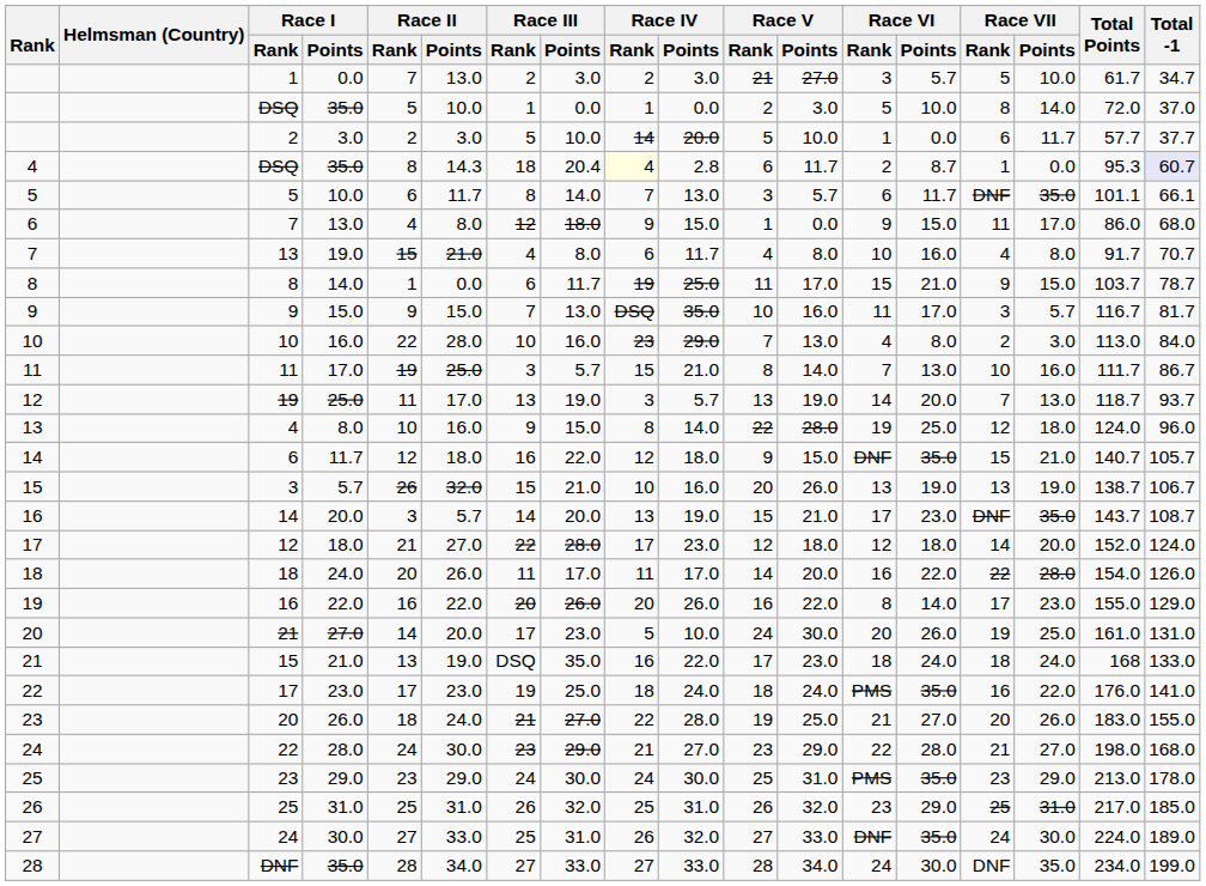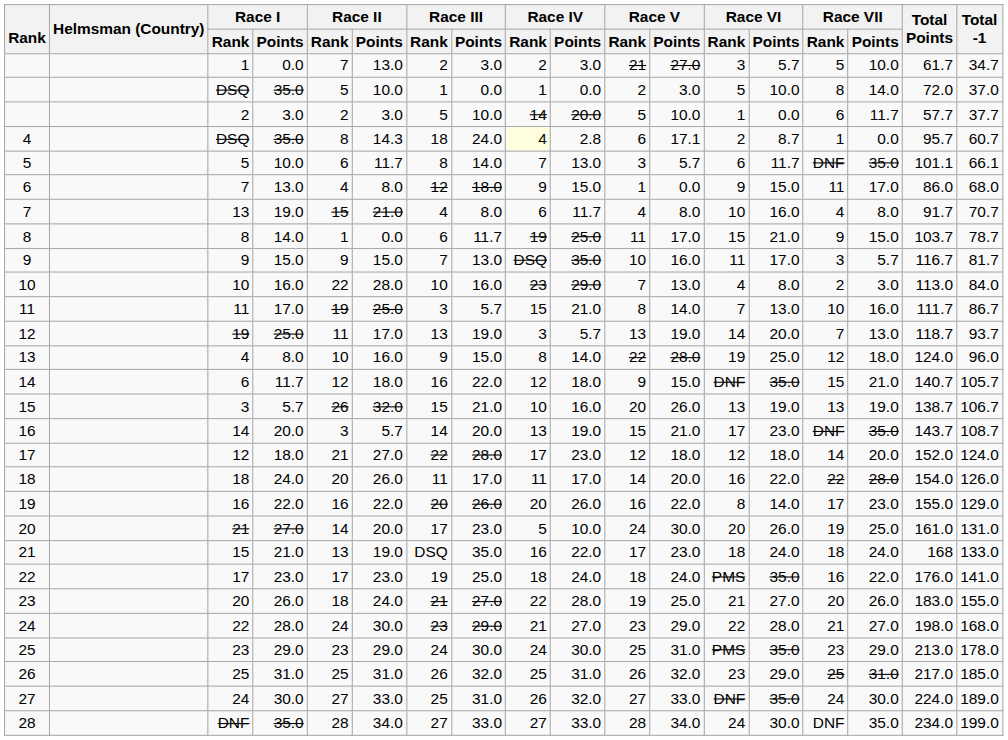 <table class="wikitable" style="text-align:right; font-size:90%">
 <tr>
 <th rowspan="2"><br>Rank</th>
 <th rowspan="2">Helmsman (Country)</th>
 <th colspan="2">Race I</th>
 <th colspan="2">Race II</th>
 <th colspan="2">Race III</th>
 <th colspan="2">Race IV</th>
 <th colspan="2">Race V</th>
 <th colspan="2">Race VI</th>
 <th colspan="2">Race VII</th>
 <th rowspan="2">Total <br>Points <br> </th>
 <th rowspan="2">Total<br>-1<br> </th>
 </tr>
 <tr>
 <th>Rank</th>
 <th>Points</th>
 <th>Rank</th>
 <th>Points</th>
 <th>Rank</th>
 <th>Points</th>
 <th>Rank</th>
 <th>Points</th>
 <th>Rank</th>
 <th>Points</th>
 <th>Rank</th>
 <th>Points</th>
 <th>Rank</th>
 <th>Points</th>
 </tr>
 <tr style="vertical-align:top;">
 <td align=center></td>
 <td align=left></td>
 <td>1</td>
 <td>0.0</td>
 <td>7</td>
 <td>13.0</td>
 <td>2</td>
 <td>3.0</td>
 <td>2</td>
 <td>3.0</td>
 <td><s>21</s></td>
 <td><s>27.0</s></td>
 <td>3</td>
 <td>5.7</td>
 <td>5</td>
 <td>10.0</td>
 <td>61.7</td>
 <td>34.7</td>
 </tr>
 <tr>
 <td align=center></td>
 <td align=left></td>
 <td><s>DSQ</s></td>
 <td><s>35.0</s></td>
 <td>5</td>
 <td>10.0</td>
 <td>1</td>
 <td>0.0</td>
 <td>1</td>
 <td>0.0</td>
 <td>2</td>
 <td>3.0</td>
 <td>5</td>
 <td>10.0</td>
 <td>8</td>
 <td>14.0</td>
 <td>72.0</td>
 <td>37.0</td>
 </tr>
 <tr>
 <td align=center></td>
 <td align=left></td>
 <td>2</td>
 <td>3.0</td>
 <td>2</td>
 <td>3.0</td>
 <td>5</td>
 <td>10.0</td>
 <td><s>14</s></td>
 <td><s>20.0</s></td>
 <td>5</td>
 <td>10.0</td>
 <td>1</td>
 <td>0.0</td>
 <td>6</td>
 <td>11.7</td>
 <td>57.7</td>
 <td>37.7</td>
 </tr>
 <tr>
 <td align=center>4</td>
 <td align=left></td>
 <td><s>DSQ</s></td>
 <td><s>35.0</s></td>
 <td>8</td>
 <td>14.3</td>
 <td>18</td>
-<td>20.4</td>
+<td>24.0</td>
 <td style="background: lightyellow;">4</td>
 <td>2.8</td>
 <td>6</td>
-<td>11.7</td>
+<td>17.1</td>
 <td>2</td>
 <td>8.7</td>
 <td>1</td>
 <td>0.0</td>
-<td>95.3</td>
-<td style="background: lavender;">60.7</td>
+<td>95.7</td>
+<td>60.7</td>
 </tr>
 <tr>
 <td align=center>5</td>
 <td align=left></td>
 <td>5</td>
 <td>10.0</td>
 <td>6</td>
 <td>11.7</td>
 <td>8</td>
 <td>14.0</td>
 <td>7</td>
 <td>13.0</td>
 <td>3</td>
 <td>5.7</td>
 <td>6</td>
 <td>11.7</td>
 <td><s>DNF</s></td>
 <td><s>35.0</s></td>
 <td>101.1</td>
 <td>66.1</td>
 </tr>
 <tr>
 <td align=center>6</td>
 <td align=left></td>
 <td>7</td>
 <td>13.0</td>
 <td>4</td>
 <td>8.0</td>
 <td><s>12</s></td>
 <td><s>18.0</s></td>
 <td>9</td>
 <td>15.0</td>
 <td>1</td>
 <td>0.0</td>
 <td>9</td>
 <td>15.0</td>
 <td>11</td>
 <td>17.0</td>
 <td>86.0</td>
 <td>68.0</td>
 </tr>
 <tr>
 <td align=center>7</td>
 <td align=left></td>
 <td>13</td>
 <td>19.0</td>
 <td><s>15</s></td>
 <td><s>21.0</s></td>
 <td>4</td>
 <td>8.0</td>
 <td>6</td>
 <td>11.7</td>
 <td>4</td>
 <td>8.0</td>
 <td>10</td>
 <td>16.0</td>
 <td>4</td>
 <td>8.0</td>
 <td>91.7</td>
 <td>70.7</td>
 </tr>
 <tr>
 <td align=center>8</td>
 <td align=left></td>
 <td>8</td>
 <td>14.0</td>
 <td>1</td>
 <td>0.0</td>
 <td>6</td>
 <td>11.7</td>
 <td><s>19</s></td>
 <td><s>25.0</s></td>
 <td>11</td>
 <td>17.0</td>
 <td>15</td>
 <td>21.0</td>
 <td>9</td>
 <td>15.0</td>
 <td>103.7</td>
 <td>78.7</td>
 </tr>
 <tr>
 <td align=center>9</td>
 <td align=left></td>
 <td>9</td>
 <td>15.0</td>
 <td>9</td>
 <td>15.0</td>
 <td>7</td>
 <td>13.0</td>
 <td><s>DSQ</s></td>
 <td><s>35.0</s></td>
 <td>10</td>
 <td>16.0</td>
 <td>11</td>
 <td>17.0</td>
 <td>3</td>
 <td>5.7</td>
 <td>116.7</td>
 <td>81.7</td>
 </tr>
 <tr>
 <td align=center>10</td>
 <td align=left></td>
 <td>10</td>
 <td>16.0</td>
 <td>22</td>
 <td>28.0</td>
 <td>10</td>
 <td>16.0</td>
 <td><s>23</s></td>
 <td><s>29.0</s></td>
 <td>7</td>
 <td>13.0</td>
 <td>4</td>
 <td>8.0</td>
 <td>2</td>
 <td>3.0</td>
 <td>113.0</td>
 <td>84.0</td>
 </tr>
 <tr>
 <td align=center>11</td>
 <td align=left></td>
 <td>11</td>
 <td>17.0</td>
 <td><s>19</s></td>
 <td><s>25.0</s></td>
 <td>3</td>
 <td>5.7</td>
 <td>15</td>
 <td>21.0</td>
 <td>8</td>
 <td>14.0</td>
 <td>7</td>
 <td>13.0</td>
 <td>10</td>
 <td>16.0</td>
 <td>111.7</td>
 <td>86.7</td>
 </tr>
 <tr>
 <td align=center>12</td>
 <td align=left></td>
 <td><s>19</s></td>
 <td><s>25.0</s></td>
 <td>11</td>
 <td>17.0</td>
 <td>13</td>
 <td>19.0</td>
 <td>3</td>
 <td>5.7</td>
 <td>13</td>
 <td>19.0</td>
 <td>14</td>
 <td>20.0</td>
 <td>7</td>
 <td>13.0</td>
 <td>118.7</td>
 <td>93.7</td>
 </tr>
 <tr>
 <td align=center>13</td>
 <td align=left></td>
 <td>4</td>
 <td>8.0</td>
 <td>10</td>
 <td>16.0</td>
 <td>9</td>
 <td>15.0</td>
 <td>8</td>
 <td>14.0</td>
 <td><s>22</s></td>
 <td><s>28.0</s></td>
 <td>19</td>
 <td>25.0</td>
 <td>12</td>
 <td>18.0</td>
 <td>124.0</td>
 <td>96.0</td>
 </tr>
 <tr>
 <td align=center>14</td>
 <td align=left></td>
 <td>6</td>
 <td>11.7</td>
 <td>12</td>
 <td>18.0</td>
 <td>16</td>
 <td>22.0</td>
 <td>12</td>
 <td>18.0</td>
 <td>9</td>
 <td>15.0</td>
 <td><s>DNF</s></td>
 <td><s>35.0</s></td>
 <td>15</td>
 <td>21.0</td>
 <td>140.7</td>
 <td>105.7</td>
 </tr>
 <tr>
 <td align=center>15</td>
 <td align=left></td>
 <td>3</td>
 <td>5.7</td>
 <td><s>26</s></td>
 <td><s>32.0</s></td>
 <td>15</td>
 <td>21.0</td>
 <td>10</td>
 <td>16.0</td>
 <td>20</td>
 <td>26.0</td>
 <td>13</td>
 <td>19.0</td>
 <td>13</td>
 <td>19.0</td>
 <td>138.7</td>
 <td>106.7</td>
 </tr>
 <tr>
 <td align=center>16</td>
 <td align=left></td>
 <td>14</td>
 <td>20.0</td>
 <td>3</td>
 <td>5.7</td>
 <td>14</td>
 <td>20.0</td>
 <td>13</td>
 <td>19.0</td>
 <td>15</td>
 <td>21.0</td>
 <td>17</td>
 <td>23.0</td>
 <td><s>DNF</s></td>
 <td><s>35.0</s></td>
 <td>143.7</td>
 <td>108.7</td>
 </tr>
 <tr>
 <td align=center>17</td>
 <td align=left></td>
 <td>12</td>
 <td>18.0</td>
 <td>21</td>
 <td>27.0</td>
 <td><s>22</s></td>
 <td><s>28.0</s></td>
 <td>17</td>
 <td>23.0</td>
 <td>12</td>
 <td>18.0</td>
 <td>12</td>
 <td>18.0</td>
 <td>14</td>
 <td>20.0</td>
 <td>152.0</td>
 <td>124.0</td>
 </tr>
 <tr>
 <td align=center>18</td>
 <td align=left></td>
 <td>18</td>
 <td>24.0</td>
 <td>20</td>
 <td>26.0</td>
 <td>11</td>
 <td>17.0</td>
 <td>11</td>
 <td>17.0</td>
 <td>14</td>
 <td>20.0</td>
 <td>16</td>
 <td>22.0</td>
 <td><s>22</s></td>
 <td><s>28.0</s></td>
 <td>154.0</td>
 <td>126.0</td>
 </tr>
 <tr>
 <td align=center>19</td>
 <td align=left></td>
 <td>16</td>
 <td>22.0</td>
 <td>16</td>
 <td>22.0</td>
 <td><s>20</s></td>
 <td><s>26.0</s></td>
 <td>20</td>
 <td>26.0</td>
 <td>16</td>
 <td>22.0</td>
 <td>8</td>
 <td>14.0</td>
 <td>17</td>
 <td>23.0</td>
 <td>155.0</td>
 <td>129.0</td>
 </tr>
 <tr>
 <td align=center>20</td>
 <td align=left></td>
 <td><s>21</s></td>
 <td><s>27.0</s></td>
 <td>14</td>
 <td>20.0</td>
 <td>17</td>
 <td>23.0</td>
 <td>5</td>
 <td>10.0</td>
 <td>24</td>
 <td>30.0</td>
 <td>20</td>
 <td>26.0</td>
 <td>19</td>
 <td>25.0</td>
 <td>161.0</td>
 <td>131.0</td>
 </tr>
 <tr>
 <td align=center>21</td>
 <td align=left></td>
 <td>15</td>
 <td>21.0</td>
 <td>13</td>
 <td>19.0</td>
 <td>DSQ</td>
 <td>35.0</td>
 <td>16</td>
 <td>22.0</td>
 <td>17</td>
 <td>23.0</td>
 <td>18</td>
 <td>24.0</td>
 <td>18</td>
 <td>24.0</td>
 <td>168</td>
 <td>133.0</td>
 </tr>
 <tr>
 <td align=center>22</td>
 <td align=left></td>
 <td>17</td>
 <td>23.0</td>
 <td>17</td>
 <td>23.0</td>
 <td>19</td>
 <td>25.0</td>
 <td>18</td>
 <td>24.0</td>
 <td>18</td>
 <td>24.0</td>
 <td><s>PMS</s></td>
 <td><s>35.0</s></td>
 <td>16</td>
 <td>22.0</td>
 <td>176.0</td>
 <td>141.0</td>
 </tr>
 <tr>
 <td align=center>23</td>
 <td align=left></td>
 <td>20</td>
 <td>26.0</td>
 <td>18</td>
 <td>24.0</td>
 <td><s>21</s></td>
 <td><s>27.0</s></td>
 <td>22</td>
 <td>28.0</td>
 <td>19</td>
 <td>25.0</td>
 <td>21</td>
 <td>27.0</td>
 <td>20</td>
 <td>26.0</td>
 <td>183.0</td>
 <td>155.0</td>
 </tr>
 <tr>
 <td align=center>24</td>
 <td align=left></td>
 <td>22</td>
 <td>28.0</td>
 <td>24</td>
 <td>30.0</td>
 <td><s>23</s></td>
 <td><s>29.0</s></td>
 <td>21</td>
 <td>27.0</td>
 <td>23</td>
 <td>29.0</td>
 <td>22</td>
 <td>28.0</td>
 <td>21</td>
 <td>27.0</td>
 <td>198.0</td>
 <td>168.0</td>
 </tr>
 <tr>
 <td align=center>25</td>
 <td align=left></td>
 <td>23</td>
 <td>29.0</td>
 <td>23</td>
 <td>29.0</td>
 <td>24</td>
 <td>30.0</td>
 <td>24</td>
 <td>30.0</td>
 <td>25</td>
 <td>31.0</td>
 <td><s>PMS</s></td>
 <td><s>35.0</s></td>
 <td>23</td>
 <td>29.0</td>
 <td>213.0</td>
 <td>178.0</td>
 </tr>
 <tr>
 <td align=center>26</td>
 <td align=left></td>
 <td>25</td>
 <td>31.0</td>
 <td>25</td>
 <td>31.0</td>
 <td>26</td>
 <td>32.0</td>
 <td>25</td>
 <td>31.0</td>
 <td>26</td>
 <td>32.0</td>
 <td>23</td>
 <td>29.0</td>
 <td><s>25</s></td>
 <td><s>31.0</s></td>
 <td>217.0</td>
 <td>185.0</td>
 </tr>
 <tr>
 <td align=center>27</td>
 <td align=left></td>
 <td>24</td>
 <td>30.0</td>
 <td>27</td>
 <td>33.0</td>
 <td>25</td>
 <td>31.0</td>
 <td>26</td>
 <td>32.0</td>
 <td>27</td>
 <td>33.0</td>
 <td><s>DNF</s></td>
 <td><s>35.0</s></td>
 <td>24</td>
 <td>30.0</td>
 <td>224.0</td>
 <td>189.0</td>
 </tr>
 <tr>
 <td align=center>28</td>
 <td align=left></td>
 <td><s>DNF</s></td>
 <td><s>35.0</s></td>
 <td>28</td>
 <td>34.0</td>
 <td>27</td>
 <td>33.0</td>
 <td>27</td>
 <td>33.0</td>
 <td>28</td>
 <td>34.0</td>
 <td>24</td>
 <td>30.0</td>
 <td>DNF</td>
 <td>35.0</td>
 <td>234.0</td>
 <td>199.0</td>
 </tr>
 </table>
